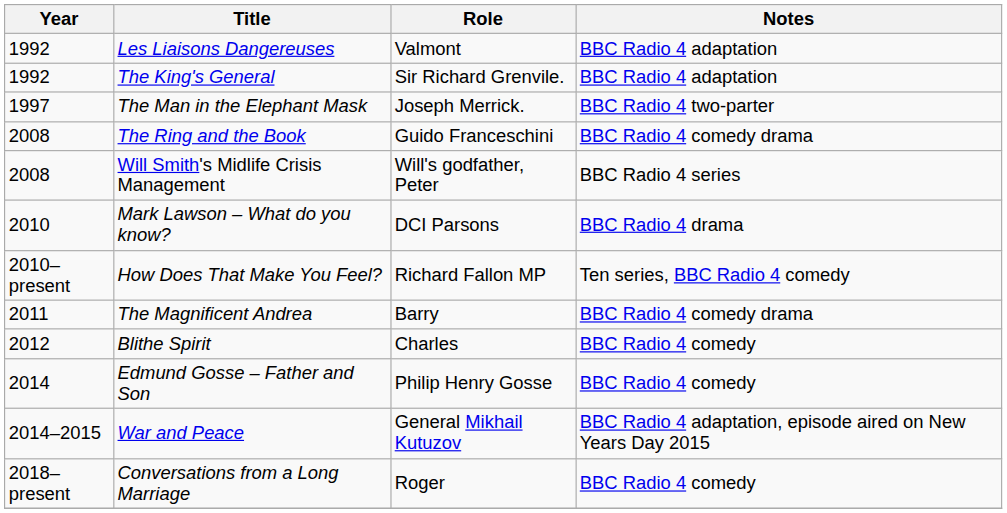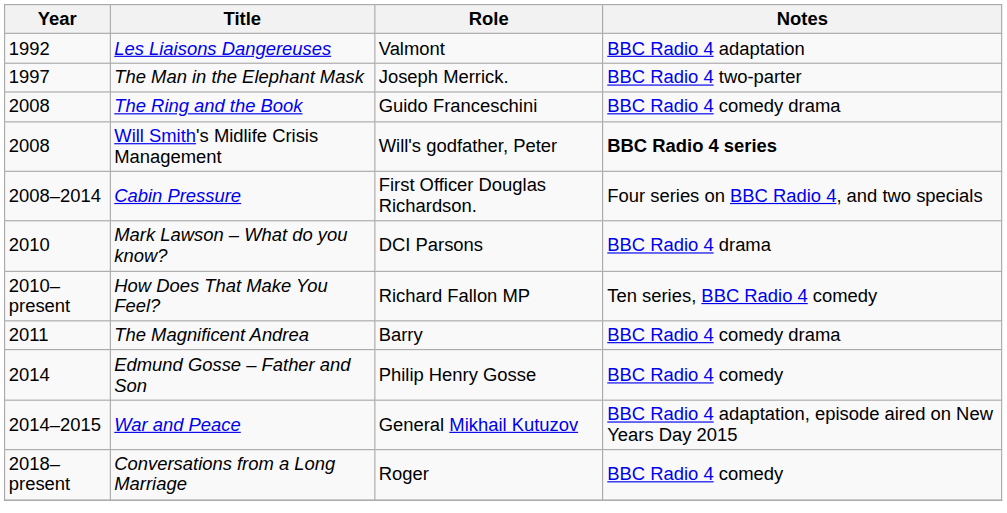 <table class="wikitable sortable">
 <tr>
 <th>Year</th>
 <th>Title</th>
 <th>Role</th>
 <th class="unsortable">Notes</th>
 </tr>
 <tr>
 <td>1992</td>
 <td><em><a href='#'>Les Liaisons Dangereuses</a></em></td>
 <td>Valmont</td>
-<td><a href='#'>BBC Radio 4</a> adaptation</td>
-</tr>
-<tr>
-<td>1992</td>
-<td><em><a href='#'>The King's General</a></em></td>
-<td>Sir Richard Grenvile.</td>
 <td><a href='#'>BBC Radio 4</a> adaptation</td>
 </tr>
 <tr>
 <td>1997</td>
 <td><em>The Man in the Elephant Mask</em></td>
 <td>Joseph Merrick.</td>
 <td><a href='#'>BBC Radio 4</a> two-parter</td>
 </tr>
 <tr>
 <td>2008</td>
 <td><em><a href='#'>The Ring and the Book</a></em></td>
 <td>Guido Franceschini</td>
 <td><a href='#'>BBC Radio 4</a> comedy drama</td>
 </tr>
 <tr>
 <td>2008</td>
 <td><a href='#'>Will Smith</a>'s Midlife Crisis Management</td>
 <td>Will's godfather, Peter</td>
-<td>BBC Radio 4 series</td>
+<td><strong>BBC Radio 4 series</strong></td>
+</tr>
+<tr>
+<td>2008–2014</td>
+<td><em><a href='#'>Cabin Pressure</a></em></td>
+<td>First Officer Douglas Richardson.</td>
+<td>Four series on <a href='#'>BBC Radio 4</a>, and two specials</td>
 </tr>
 <tr>
 <td>2010</td>
 <td><em>Mark Lawson – What do you know?</em></td>
 <td>DCI Parsons</td>
 <td><a href='#'>BBC Radio 4</a> drama</td>
 </tr>
 <tr>
 <td>2010–present</td>
 <td><em>How Does That Make You Feel?</em></td>
 <td>Richard Fallon MP</td>
 <td>Ten series, <a href='#'>BBC Radio 4</a> comedy</td>
 </tr>
 <tr>
 <td>2011</td>
 <td><em>The Magnificent Andrea</em></td>
 <td>Barry</td>
 <td><a href='#'>BBC Radio 4</a> comedy drama</td>
-</tr>
-<tr>
-<td>2012</td>
-<td><em>Blithe Spirit</em></td>
-<td>Charles</td>
-<td><a href='#'>BBC Radio 4</a> comedy</td>
 </tr>
 <tr>
 <td>2014</td>
 <td><em>Edmund Gosse – Father and Son</em></td>
 <td>Philip Henry Gosse </td>
 <td><a href='#'>BBC Radio 4</a> comedy</td>
 </tr>
 <tr>
 <td>2014–2015</td>
 <td><em><a href='#'>War and Peace</a></em></td>
 <td>General <a href='#'>Mikhail Kutuzov</a></td>
 <td><a href='#'>BBC Radio 4</a> adaptation, episode aired on New Years Day 2015</td>
 </tr>
 <tr>
 <td>2018–present</td>
 <td><em>Conversations from a Long Marriage</em></td>
 <td>Roger </td>
 <td><a href='#'>BBC Radio 4</a> comedy</td>
 </tr>
 <tr>
 </tr>
 </table>
